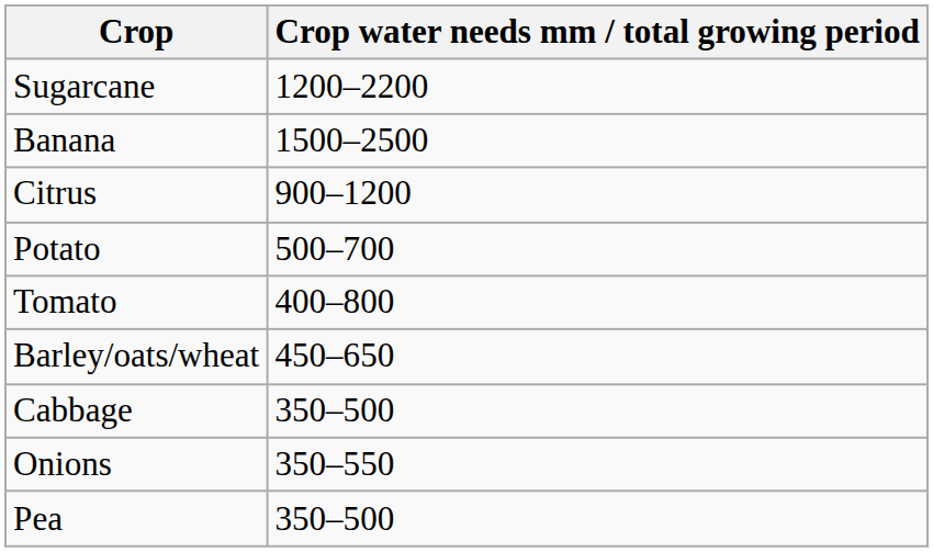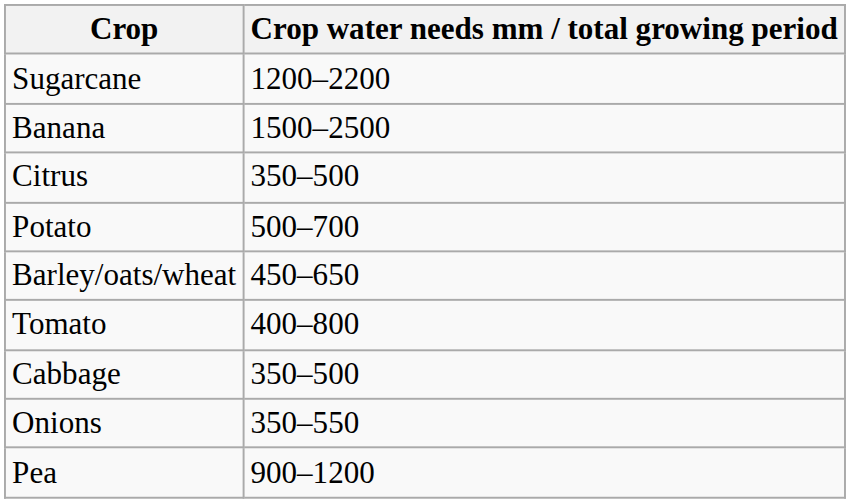 <table class="wikitable">
 <tr>
 <th>Crop</th>
 <th>Crop water needs mm / total growing period</th>
 </tr>
 <tr>
 <td>Sugarcane</td>
 <td>1200–2200</td>
 </tr>
 <tr>
 <td>Banana</td>
 <td>1500–2500</td>
 </tr>
 <tr>
 <td>Citrus</td>
-<td>900–1200</td>
+<td>350–500</td>
 </tr>
 <tr>
 <td>Potato</td>
 <td>500–700</td>
 </tr>
 <tr>
+<td>Barley/oats/wheat</td>
+<td>450–650</td>
+</tr>
+<tr>
 <td>Tomato</td>
 <td>400–800</td>
-</tr>
-<tr>
-<td>Barley/oats/wheat</td>
-<td>450–650</td>
 </tr>
 <tr>
 <td>Cabbage</td>
 <td>350–500</td>
 </tr>
 <tr>
 <td>Onions</td>
 <td>350–550</td>
 </tr>
 <tr>
 <td>Pea</td>
-<td>350–500</td>
+<td>900–1200</td>
 </tr>
 </table>
